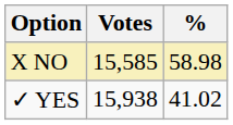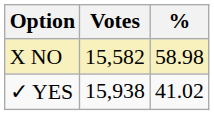 <table class="wikitable">
 <tr>
 <th>Option</th>
 <th>Votes</th>
 <th>%</th>
 </tr>
 <tr>
 <td style=background:#f8f1bd>X NO</td>
-<td style=background:#f8f1bd>15,585</td>
+<td style=background:#f8f1bd>15,582</td>
 <td style=background:#f8f1bd>58.98</td>
 </tr>
 <tr>
 <td>✓ YES</td>
 <td>15,938</td>
 <td>41.02</td>
 </tr>
 </table>
